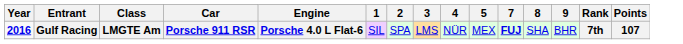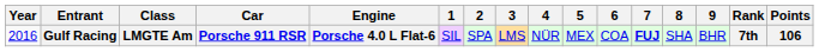 <table class="wikitable" style="text-align:center; font-size:85%">
 <tr>
 <th>Year</th>
 <th>Entrant</th>
 <th>Class</th>
 <th>Car</th>
 <th>Engine</th>
 <th>1</th>
 <th>2</th>
 <th>3</th>
 <th>4</th>
 <th>5</th>
+<th>6</th>
 <th>7</th>
 <th>8</th>
 <th>9</th>
 <th>Rank</th>
 <th>Points</th>
 </tr>
 <tr>
-<td><strong><a href='#'>2016</a></strong></td>
+<td><a href='#'>2016</a></td>
 <th nowrap>Gulf Racing</th>
 <th nowrap>LMGTE Am</th>
 <th nowrap><a href='#'>Porsche 911 RSR</a></th>
 <th nowrap><a href='#'>Porsche</a> 4.0 L Flat-6</th>
 <td style="background:#EFCFFF;"><a href='#'>SIL</a><br></td>
 <td style="background:#DFFFDF;"><a href='#'>SPA</a><br></td>
 <td style="background:#FFDF9F;"><a href='#'>LMS</a><br></td>
 <td style="background:#DFFFDF;"><a href='#'>NÜR</a><br></td>
 <td style="background:#DFFFDF;"><a href='#'>MEX</a><br></td>
+<td style="background:#DFFFDF;"><a href='#'>COA</a><br></td>
 <td style="background:#DFFFDF;"><strong><a href='#'>FUJ</a><br></strong></td>
 <td style="background:#DFFFDF;"><a href='#'>SHA</a><br></td>
 <td style="background:#DFFFDF;"><a href='#'>BHR</a><br></td>
 <th>7th</th>
-<th>107</th>
+<th>106</th>
 </tr>
 </table>
